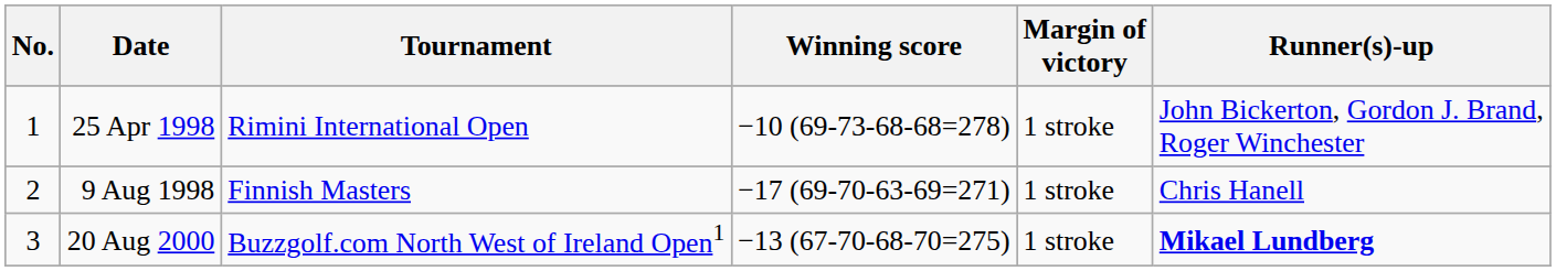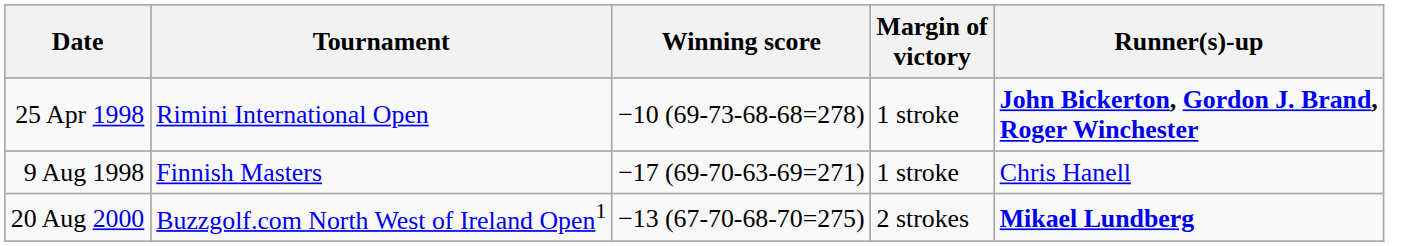 <table class="wikitable" style="font-size:95%;">
 <tr>
-<th>No.</th>
 <th>Date</th>
 <th>Tournament</th>
 <th>Winning score</th>
 <th>Margin of<br>victory</th>
 <th>Runner(s)-up</th>
 </tr>
 <tr>
-<td align=center>1</td>
 <td align=right>25 Apr <a href='#'>1998</a></td>
 <td><a href='#'>Rimini International Open</a></td>
 <td>−10 (69-73-68-68=278)</td>
 <td>1 stroke</td>
-<td> <a href='#'>John Bickerton</a>,  <a href='#'>Gordon J. Brand</a>,<br> <a href='#'>Roger Winchester</a></td>
+<td><strong> <a href='#'>John Bickerton</a>,  <a href='#'>Gordon J. Brand</a>,<br> <a href='#'>Roger Winchester</a></strong></td>
 </tr>
 <tr>
-<td align=center>2</td>
 <td align=right>9 Aug 1998</td>
 <td><a href='#'>Finnish Masters</a></td>
 <td>−17 (69-70-63-69=271)</td>
 <td>1 stroke</td>
 <td> <a href='#'>Chris Hanell</a></td>
 </tr>
 <tr>
-<td align=center>3</td>
 <td align=right>20 Aug <a href='#'>2000</a></td>
 <td><a href='#'>Buzzgolf.com North West of Ireland Open</a><sup>1</sup></td>
 <td>−13 (67-70-68-70=275)</td>
-<td>1 stroke</td>
+<td>2 strokes</td>
 <td><strong> <a href='#'>Mikael Lundberg</a></strong></td>
 </tr>
 </table>
